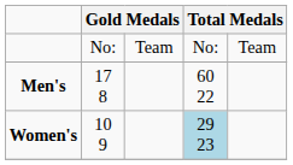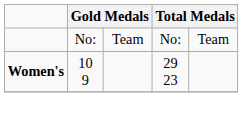 <table class="wikitable" style="text-align: center; font-size:95%;">
 <tr>
 <td></td>
 <th colspan=2>Gold Medals</th>
 <th colspan=2>Total Medals</th>
 </tr>
 <tr>
 <td></td>
 <td>No:</td>
 <td>Team</td>
 <td>No:</td>
 <td>Team</td>
 </tr>
 <tr>
 </tr>
 <tr>
-<td><strong>Men's</strong></td>
-<td>17 <br> 8</td>
-<td align="left"> <br> </td>
-<td>60 <br> 22</td>
-<td align="left"> <br> </td>
-</tr>
-<tr>
 <td><strong>Women's</strong></td>
 <td>10 <br> 9</td>
 <td align="left"> <br> </td>
-<td style="background: lightblue;">29 <br> 23</td>
+<td>29 <br> 23</td>
 <td align="left"> <br> </td>
 </tr>
 <tr>
 </tr>
 </table>
